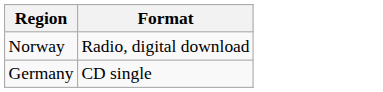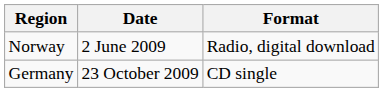 <table class="wikitable">
 <tr>
 <th>Region</th>
+<th>Date</th>
 <th>Format</th>
 </tr>
 <tr>
 <td>Norway</td>
+<td>2 June 2009</td>
 <td>Radio, digital download</td>
 </tr>
 <tr>
 <td>Germany</td>
+<td>23 October 2009</td>
 <td>CD single</td>
 </tr>
 </table>
